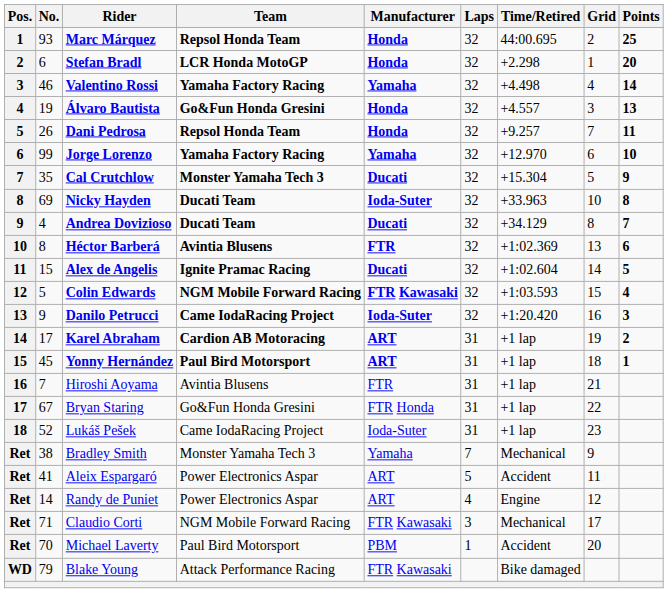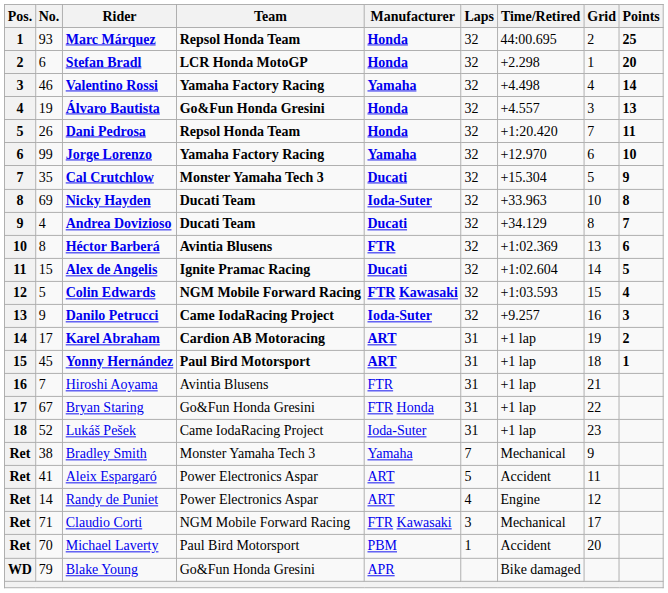 <table class="wikitable" style="font-size: 95%;">
 <tr>
 <th>Pos.</th>
 <th>No.</th>
 <th>Rider</th>
 <th>Team</th>
 <th>Manufacturer</th>
 <th>Laps</th>
 <th>Time/Retired</th>
 <th>Grid</th>
 <th>Points</th>
 </tr>
 <tr>
 <th>1</th>
 <td>93</td>
 <td> <strong><a href='#'>Marc Márquez</a></strong></td>
 <td><strong>Repsol Honda Team</strong></td>
 <td><strong><a href='#'>Honda</a></strong></td>
 <td>32</td>
 <td>44:00.695</td>
 <td>2</td>
 <td><strong>25</strong></td>
 </tr>
 <tr>
 <th>2</th>
 <td>6</td>
 <td> <strong><a href='#'>Stefan Bradl</a></strong></td>
 <td><strong>LCR Honda MotoGP</strong></td>
 <td><strong><a href='#'>Honda</a></strong></td>
 <td>32</td>
 <td>+2.298</td>
 <td>1</td>
 <td><strong>20</strong></td>
 </tr>
 <tr>
 <th>3</th>
 <td>46</td>
 <td> <strong><a href='#'>Valentino Rossi</a></strong></td>
 <td><strong>Yamaha Factory Racing</strong></td>
 <td><strong><a href='#'>Yamaha</a></strong></td>
 <td>32</td>
 <td>+4.498</td>
 <td>4</td>
 <td><strong>14</strong></td>
 </tr>
 <tr>
 <th>4</th>
 <td>19</td>
 <td> <strong><a href='#'>Álvaro Bautista</a></strong></td>
 <td><strong>Go&Fun Honda Gresini</strong></td>
 <td><strong><a href='#'>Honda</a></strong></td>
 <td>32</td>
 <td>+4.557</td>
 <td>3</td>
 <td><strong>13</strong></td>
 </tr>
 <tr>
 <th>5</th>
 <td>26</td>
 <td> <strong><a href='#'>Dani Pedrosa</a></strong></td>
 <td><strong>Repsol Honda Team</strong></td>
 <td><strong><a href='#'>Honda</a></strong></td>
 <td>32</td>
-<td>+9.257</td>
+<td>+1:20.420</td>
 <td>7</td>
 <td><strong>11</strong></td>
 </tr>
 <tr>
 <th>6</th>
 <td>99</td>
 <td> <strong><a href='#'>Jorge Lorenzo</a></strong></td>
 <td><strong>Yamaha Factory Racing</strong></td>
 <td><strong><a href='#'>Yamaha</a></strong></td>
 <td>32</td>
 <td>+12.970</td>
 <td>6</td>
 <td><strong>10</strong></td>
 </tr>
 <tr>
 <th>7</th>
 <td>35</td>
 <td> <strong><a href='#'>Cal Crutchlow</a></strong></td>
 <td><strong>Monster Yamaha Tech 3</strong></td>
 <td><strong><a href='#'>Ducati</a></strong></td>
 <td>32</td>
 <td>+15.304</td>
 <td>5</td>
 <td><strong>9</strong></td>
 </tr>
 <tr>
 <th>8</th>
 <td>69</td>
 <td> <strong><a href='#'>Nicky Hayden</a></strong></td>
 <td><strong>Ducati Team</strong></td>
 <td><strong><a href='#'>Ioda-Suter</a></strong></td>
 <td>32</td>
 <td>+33.963</td>
 <td>10</td>
 <td><strong>8</strong></td>
 </tr>
 <tr>
 <th>9</th>
 <td>4</td>
 <td> <strong><a href='#'>Andrea Dovizioso</a></strong></td>
 <td><strong>Ducati Team</strong></td>
 <td><strong><a href='#'>Ducati</a></strong></td>
 <td>32</td>
 <td>+34.129</td>
 <td>8</td>
 <td><strong>7</strong></td>
 </tr>
 <tr>
 <th>10</th>
 <td>8</td>
 <td> <strong><a href='#'>Héctor Barberá</a></strong></td>
 <td><strong>Avintia Blusens</strong></td>
 <td><strong><a href='#'>FTR</a></strong></td>
 <td>32</td>
 <td>+1:02.369</td>
 <td>13</td>
 <td><strong>6</strong></td>
 </tr>
 <tr>
 <th>11</th>
 <td>15</td>
 <td> <strong><a href='#'>Alex de Angelis</a></strong></td>
 <td><strong>Ignite Pramac Racing</strong></td>
 <td><strong><a href='#'>Ducati</a></strong></td>
 <td>32</td>
 <td>+1:02.604</td>
 <td>14</td>
 <td><strong>5</strong></td>
 </tr>
 <tr>
 <th>12</th>
 <td>5</td>
 <td> <strong><a href='#'>Colin Edwards</a></strong></td>
 <td><strong>NGM Mobile Forward Racing</strong></td>
 <td><strong><a href='#'>FTR</a> <a href='#'>Kawasaki</a></strong></td>
 <td>32</td>
 <td>+1:03.593</td>
 <td>15</td>
 <td><strong>4</strong></td>
 </tr>
 <tr>
 <th>13</th>
 <td>9</td>
 <td> <strong><a href='#'>Danilo Petrucci</a></strong></td>
 <td><strong>Came IodaRacing Project</strong></td>
 <td><strong><a href='#'>Ioda-Suter</a></strong></td>
 <td>32</td>
-<td>+1:20.420</td>
+<td>+9.257</td>
 <td>16</td>
 <td><strong>3</strong></td>
 </tr>
 <tr>
 <th>14</th>
 <td>17</td>
 <td> <strong><a href='#'>Karel Abraham</a></strong></td>
 <td><strong>Cardion AB Motoracing</strong></td>
 <td><strong><a href='#'>ART</a></strong></td>
 <td>31</td>
 <td>+1 lap</td>
 <td>19</td>
 <td><strong>2</strong></td>
 </tr>
 <tr>
 <th>15</th>
 <td>45</td>
 <td> <strong><a href='#'>Yonny Hernández</a></strong></td>
 <td><strong>Paul Bird Motorsport</strong></td>
 <td><strong><a href='#'>ART</a></strong></td>
 <td>31</td>
 <td>+1 lap</td>
 <td>18</td>
 <td><strong>1</strong></td>
 </tr>
 <tr>
 <th>16</th>
 <td>7</td>
 <td> <a href='#'>Hiroshi Aoyama</a></td>
 <td>Avintia Blusens</td>
 <td><a href='#'>FTR</a></td>
 <td>31</td>
 <td>+1 lap</td>
 <td>21</td>
 <td></td>
 </tr>
 <tr>
 <th>17</th>
 <td>67</td>
 <td> <a href='#'>Bryan Staring</a></td>
 <td>Go&Fun Honda Gresini</td>
 <td><a href='#'>FTR</a> <a href='#'>Honda</a></td>
 <td>31</td>
 <td>+1 lap</td>
 <td>22</td>
 <td></td>
 </tr>
 <tr>
 <th>18</th>
 <td>52</td>
 <td> <a href='#'>Lukáš Pešek</a></td>
 <td>Came IodaRacing Project</td>
 <td><a href='#'>Ioda-Suter</a></td>
 <td>31</td>
 <td>+1 lap</td>
 <td>23</td>
 <td></td>
 </tr>
 <tr>
 <th>Ret</th>
 <td>38</td>
 <td> <a href='#'>Bradley Smith</a></td>
 <td>Monster Yamaha Tech 3</td>
 <td><a href='#'>Yamaha</a></td>
 <td>7</td>
 <td>Mechanical</td>
 <td>9</td>
 <td></td>
 </tr>
 <tr>
 <th>Ret</th>
 <td>41</td>
 <td> <a href='#'>Aleix Espargaró</a></td>
 <td>Power Electronics Aspar</td>
 <td><a href='#'>ART</a></td>
 <td>5</td>
 <td>Accident</td>
 <td>11</td>
 <td></td>
 </tr>
 <tr>
 <th>Ret</th>
 <td>14</td>
 <td> <a href='#'>Randy de Puniet</a></td>
 <td>Power Electronics Aspar</td>
 <td><a href='#'>ART</a></td>
 <td>4</td>
 <td>Engine</td>
 <td>12</td>
 <td></td>
 </tr>
 <tr>
 <th>Ret</th>
 <td>71</td>
 <td> <a href='#'>Claudio Corti</a></td>
 <td>NGM Mobile Forward Racing</td>
 <td><a href='#'>FTR</a> <a href='#'>Kawasaki</a></td>
 <td>3</td>
 <td>Mechanical</td>
 <td>17</td>
 <td></td>
 </tr>
 <tr>
 <th>Ret</th>
 <td>70</td>
 <td> <a href='#'>Michael Laverty</a></td>
 <td>Paul Bird Motorsport</td>
 <td><a href='#'>PBM</a></td>
 <td>1</td>
 <td>Accident</td>
 <td>20</td>
 <td></td>
 </tr>
 <tr>
 <th>WD</th>
 <td>79</td>
 <td> <a href='#'>Blake Young</a></td>
-<td>Attack Performance Racing</td>
-<td><a href='#'>FTR</a> <a href='#'>Kawasaki</a></td>
+<td>Go&Fun Honda Gresini</td>
+<td><a href='#'>APR</a></td>
 <td></td>
 <td>Bike damaged</td>
 <td></td>
 <td></td>
 </tr>
 <tr>
 <th colspan=9></th>
 </tr>
 </table>
